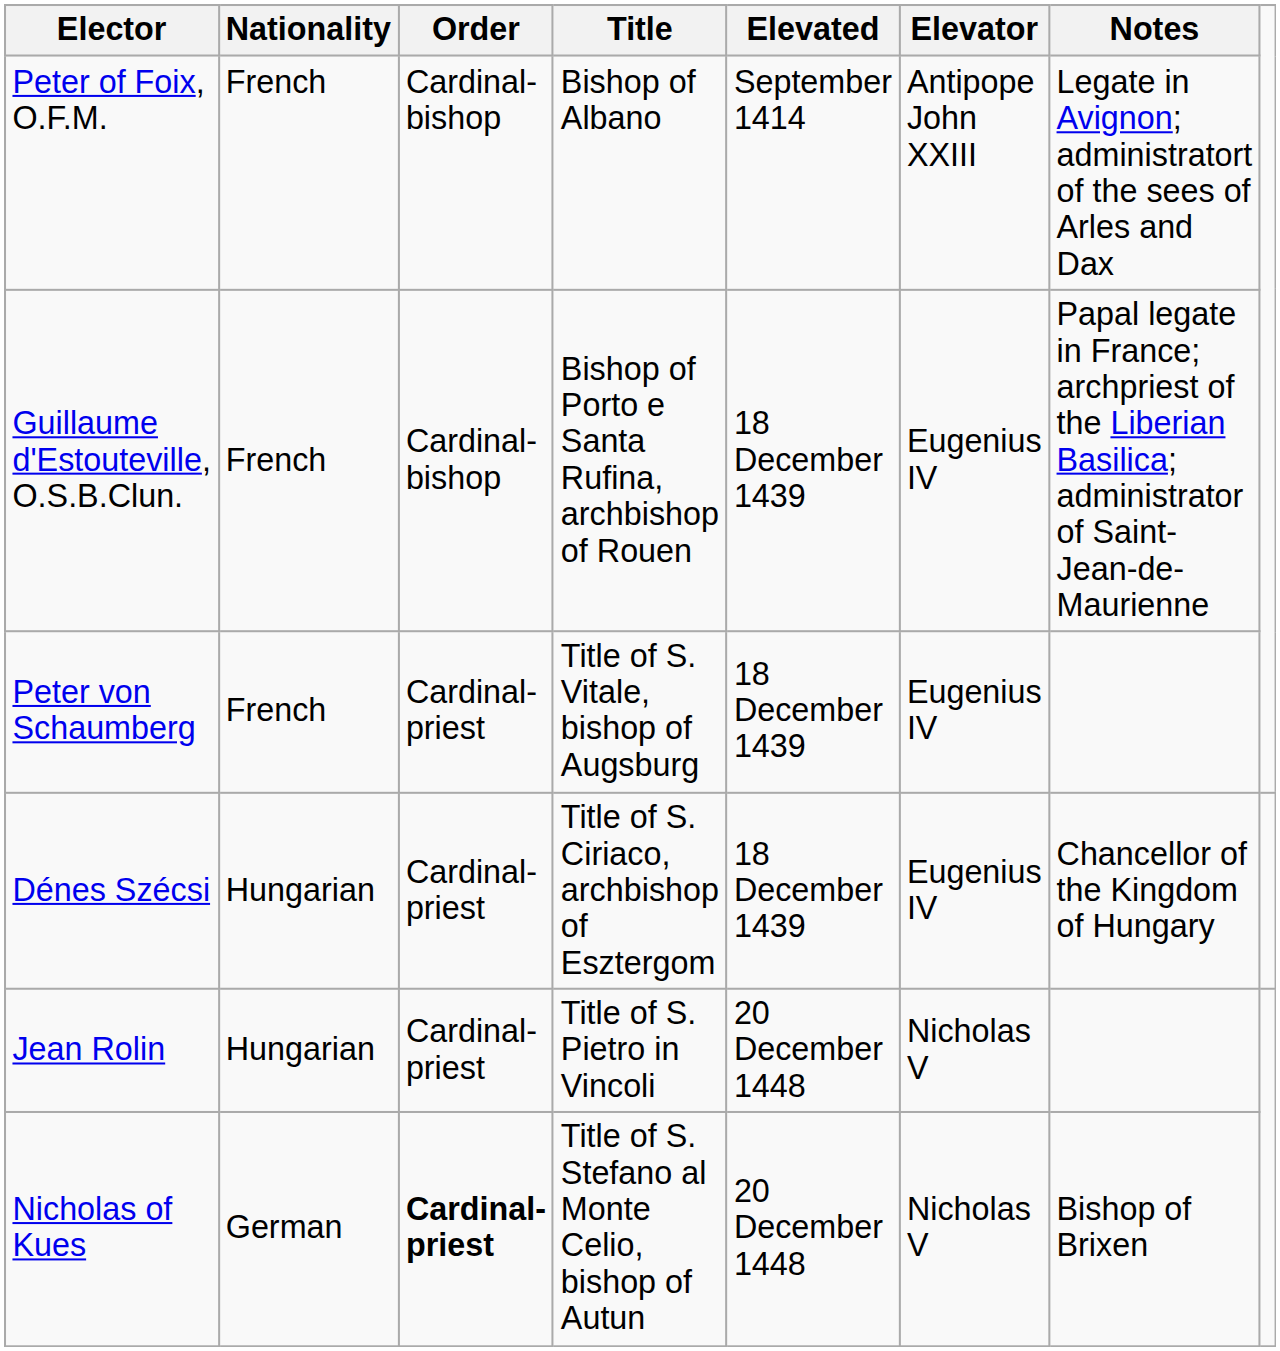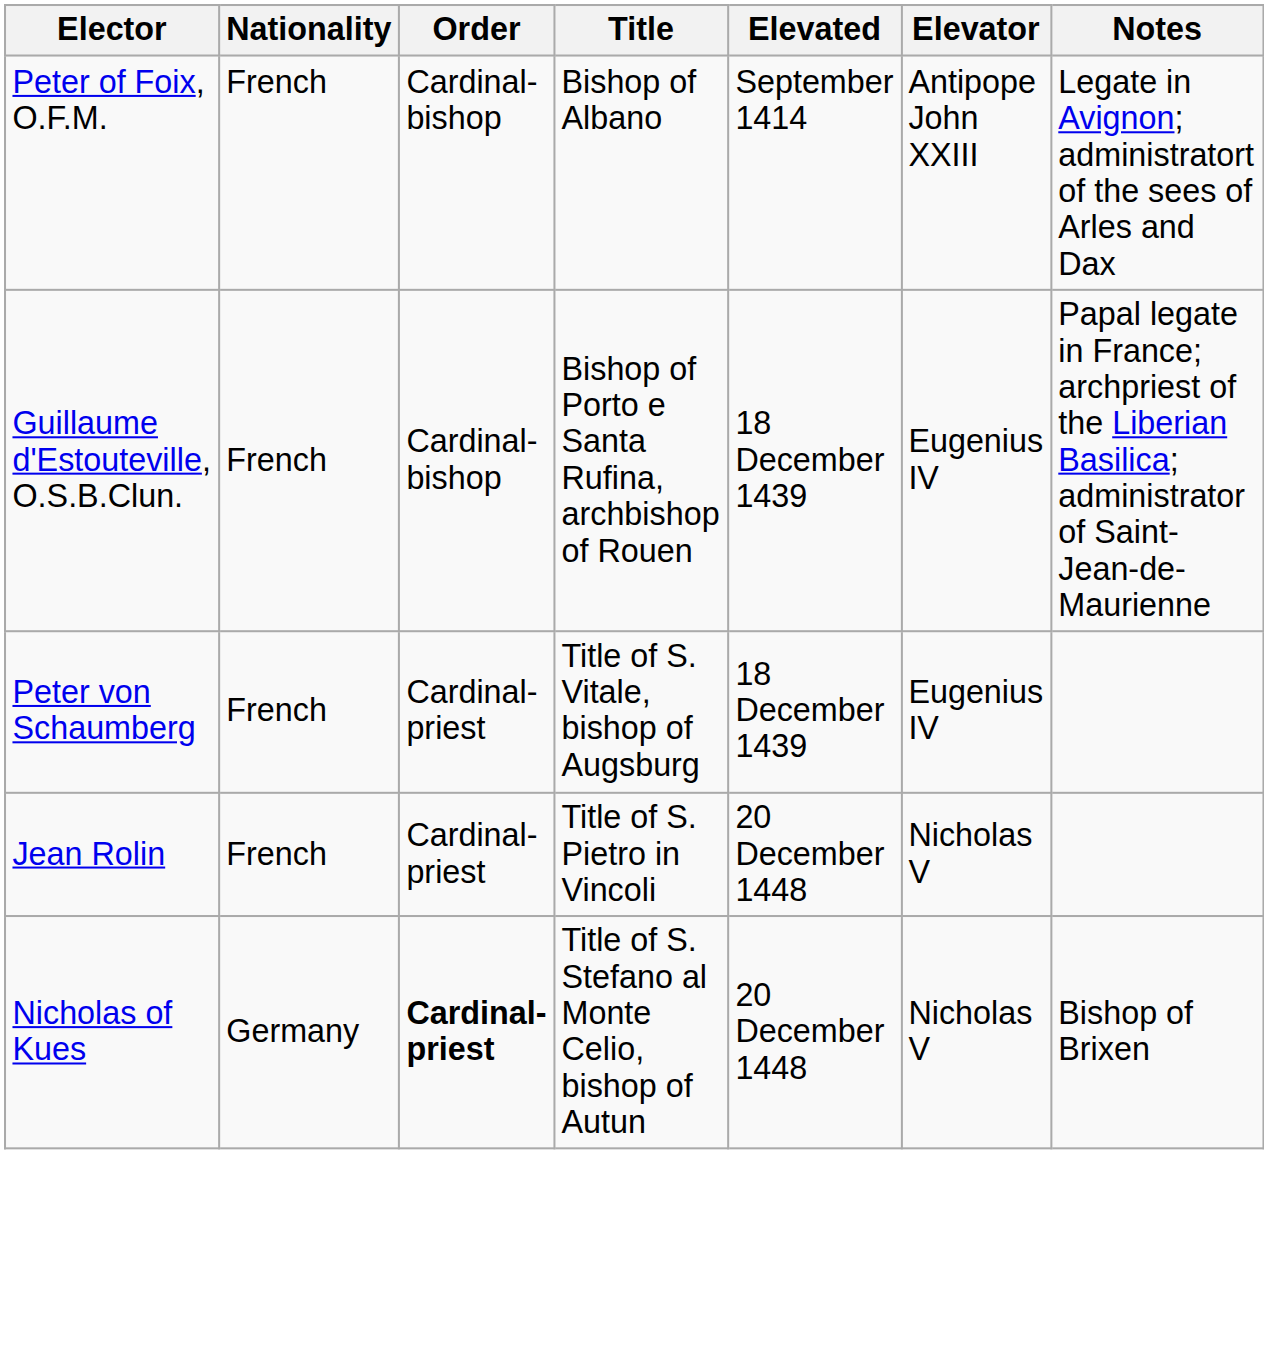 <table class="wikitable sortable collapsible" style="width:100%">
 <tr>
 <th width="*">Elector</th>
 <th width="*">Nationality</th>
 <th width="*">Order</th>
 <th width="*">Title</th>
 <th width="13%">Elevated</th>
 <th width="*">Elevator</th>
 <th width="*">Notes</th>
 </tr>
 <tr valign="top">
 <td><a href='#'>Peter of Foix</a>, O.F.M.</td>
 <td>French</td>
 <td>Cardinal-bishop</td>
 <td>Bishop of Albano</td>
 <td>September 1414</td>
 <td>Antipope John XXIII</td>
 <td>Legate in <a href='#'>Avignon</a>; administratort of the sees of Arles and Dax</td>
 </tr>
 <tr>
 <td><a href='#'>Guillaume d'Estouteville</a>, O.S.B.Clun.</td>
 <td>French</td>
 <td>Cardinal-bishop</td>
 <td>Bishop of Porto e Santa Rufina, archbishop of Rouen</td>
 <td>18 December 1439</td>
 <td>Eugenius IV</td>
 <td>Papal legate in France; archpriest of the <a href='#'>Liberian Basilica</a>; administrator of Saint-Jean-de-Maurienne</td>
 </tr>
 <tr>
 <td><a href='#'>Peter von Schaumberg</a></td>
 <td>French</td>
 <td>Cardinal-priest</td>
 <td>Title of S. Vitale, bishop of Augsburg</td>
 <td>18 December 1439</td>
 <td>Eugenius IV</td>
 <td></td>
 </tr>
 <tr>
-<td><a href='#'>Dénes Szécsi</a></td>
-<td>Hungarian</td>
-<td>Cardinal-priest</td>
-<td>Title of S. Ciriaco, archbishop of Esztergom</td>
-<td>18 December 1439</td>
-<td>Eugenius IV</td>
-<td>Chancellor of the Kingdom of Hungary</td>
-<td></td>
-</tr>
-<tr>
 <td><a href='#'>Jean Rolin</a></td>
-<td>Hungarian</td>
+<td>French</td>
 <td>Cardinal-priest</td>
 <td>Title of S. Pietro in Vincoli</td>
 <td>20 December 1448</td>
 <td>Nicholas V</td>
 <td></td>
 </tr>
 <tr>
 <td><a href='#'>Nicholas of Kues</a></td>
-<td>German</td>
+<td>Germany</td>
 <td><strong>Cardinal-priest</strong></td>
 <td>Title of S. Stefano al Monte Celio, bishop of Autun</td>
 <td>20 December 1448</td>
 <td>Nicholas V</td>
 <td>Bishop of Brixen</td>
 </tr>
 </table>
